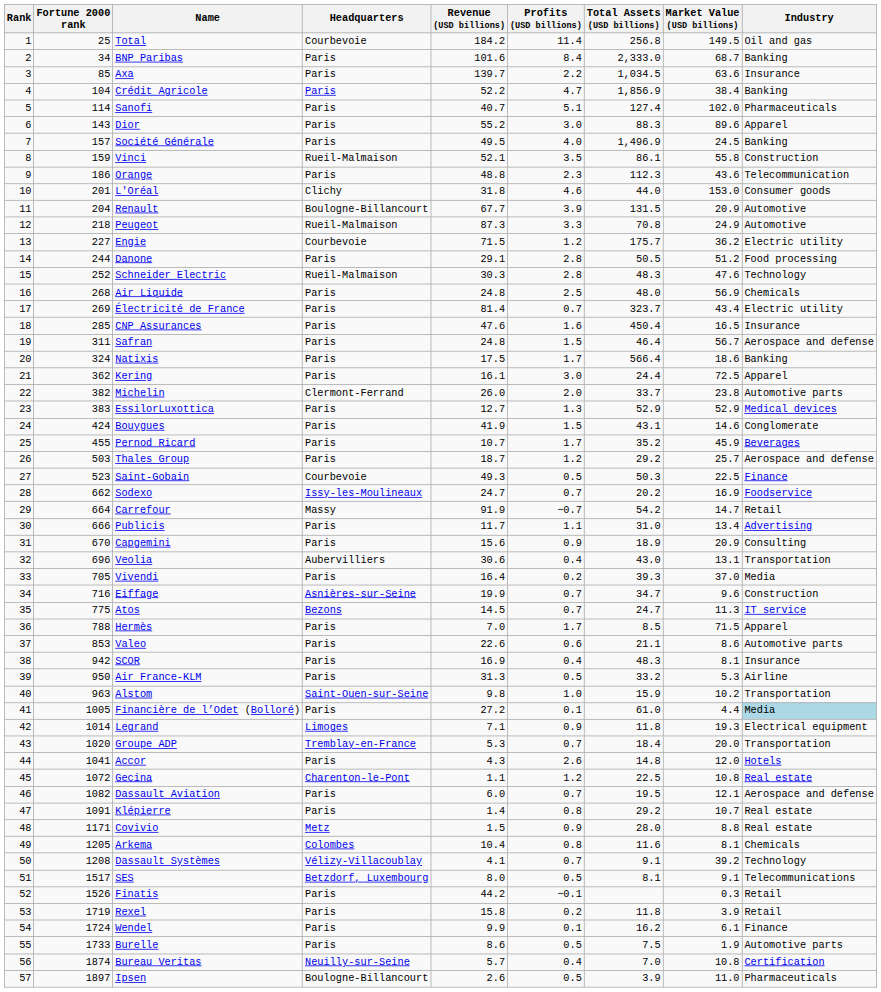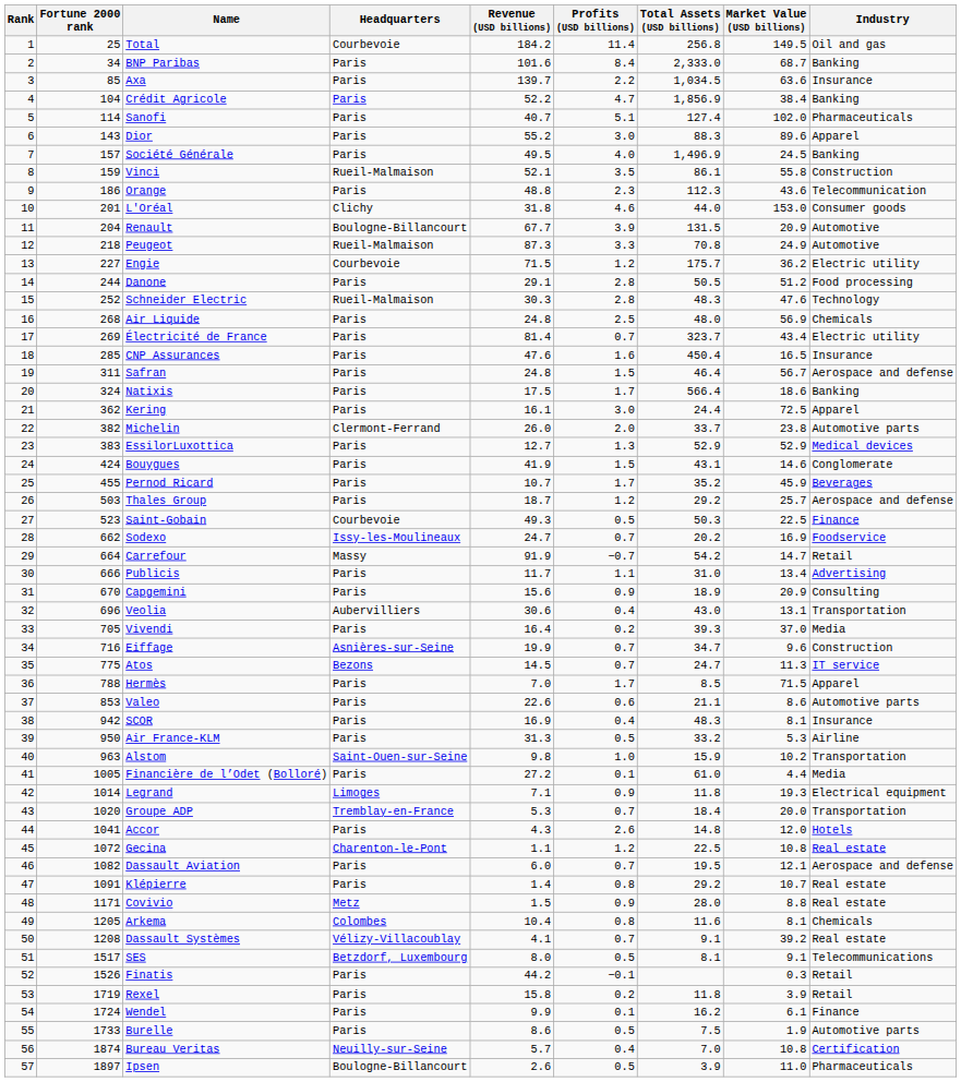 <table class="wikitable sortable" style="text-align:right;">
 <tr>
 <th>Rank</th>
 <th>Fortune 2000<br>rank</th>
 <th align="center">Name</th>
 <th>Headquarters</th>
 <th>Revenue<br><small>(USD billions)</small></th>
 <th>Profits<br><small>(USD billions)</small></th>
 <th>Total Assets<br><small>(USD billions)</small></th>
 <th>Market Value<br><small>(USD billions)</small></th>
 <th align="center">Industry</th>
 </tr>
 <tr>
 <td>1</td>
 <td>25</td>
 <td align="left"><a href='#'>Total</a></td>
 <td align="left">Courbevoie</td>
 <td>184.2</td>
 <td>11.4</td>
 <td>256.8</td>
 <td>149.5</td>
 <td align="left">Oil and gas</td>
 </tr>
 <tr>
 <td>2</td>
 <td>34</td>
 <td align="left"><a href='#'>BNP Paribas</a></td>
 <td align="left">Paris</td>
 <td>101.6</td>
 <td>8.4</td>
 <td>2,333.0</td>
 <td>68.7</td>
 <td align="left">Banking</td>
 </tr>
 <tr>
 <td>3</td>
 <td>85</td>
 <td align="left"><a href='#'>Axa</a></td>
 <td align="left">Paris</td>
 <td>139.7</td>
 <td>2.2</td>
 <td>1,034.5</td>
 <td>63.6</td>
 <td align="left">Insurance</td>
 </tr>
 <tr>
 <td>4</td>
 <td>104</td>
 <td align="left"><a href='#'>Crédit Agricole</a></td>
 <td align="left"><a href='#'>Paris</a></td>
 <td>52.2</td>
 <td>4.7</td>
 <td>1,856.9</td>
 <td>38.4</td>
 <td align="left">Banking</td>
 </tr>
 <tr>
 <td>5</td>
 <td>114</td>
 <td align="left"><a href='#'>Sanofi</a></td>
 <td align="left">Paris</td>
 <td>40.7</td>
 <td>5.1</td>
 <td>127.4</td>
 <td>102.0</td>
 <td align="left">Pharmaceuticals</td>
 </tr>
 <tr>
 <td>6</td>
 <td>143</td>
 <td align="left"><a href='#'>Dior</a></td>
 <td align="left">Paris</td>
 <td>55.2</td>
 <td>3.0</td>
 <td>88.3</td>
 <td>89.6</td>
 <td align="left">Apparel</td>
 </tr>
 <tr>
 <td>7</td>
 <td>157</td>
 <td align="left"><a href='#'>Société Générale</a></td>
 <td align="left">Paris</td>
 <td>49.5</td>
 <td>4.0</td>
 <td>1,496.9</td>
 <td>24.5</td>
 <td align="left">Banking</td>
 </tr>
 <tr>
 <td>8</td>
 <td>159</td>
 <td align="left"><a href='#'>Vinci</a></td>
 <td align="left">Rueil-Malmaison</td>
 <td>52.1</td>
 <td>3.5</td>
 <td>86.1</td>
 <td>55.8</td>
 <td align="left">Construction</td>
 </tr>
 <tr>
 <td>9</td>
 <td>186</td>
 <td align="left"><a href='#'>Orange</a></td>
 <td align="left">Paris</td>
 <td>48.8</td>
 <td>2.3</td>
 <td>112.3</td>
 <td>43.6</td>
 <td align="left">Telecommunication</td>
 </tr>
 <tr>
 <td>10</td>
 <td>201</td>
 <td align="left"><a href='#'>L'Oréal</a></td>
 <td align="left">Clichy</td>
 <td>31.8</td>
 <td>4.6</td>
 <td>44.0</td>
 <td>153.0</td>
 <td align="left">Consumer goods</td>
 </tr>
 <tr>
 <td>11</td>
 <td>204</td>
 <td align="left"><a href='#'>Renault</a></td>
 <td align="left">Boulogne-Billancourt</td>
 <td>67.7</td>
 <td>3.9</td>
 <td>131.5</td>
 <td>20.9</td>
 <td align="left">Automotive</td>
 </tr>
 <tr>
 <td>12</td>
 <td>218</td>
 <td align="left"><a href='#'>Peugeot</a></td>
 <td align="left">Rueil-Malmaison</td>
 <td>87.3</td>
 <td>3.3</td>
 <td>70.8</td>
 <td>24.9</td>
 <td align="left">Automotive</td>
 </tr>
 <tr>
 <td>13</td>
 <td>227</td>
 <td align="left"><a href='#'>Engie</a></td>
 <td align="left">Courbevoie</td>
 <td>71.5</td>
 <td>1.2</td>
 <td>175.7</td>
 <td>36.2</td>
 <td align="left">Electric utility</td>
 </tr>
 <tr>
 <td>14</td>
 <td>244</td>
 <td align="left"><a href='#'>Danone</a></td>
 <td align="left">Paris</td>
 <td>29.1</td>
 <td>2.8</td>
 <td>50.5</td>
 <td>51.2</td>
 <td align="left">Food processing</td>
 </tr>
 <tr>
 <td>15</td>
 <td>252</td>
 <td align="left"><a href='#'>Schneider Electric</a></td>
 <td align="left">Rueil-Malmaison</td>
 <td>30.3</td>
 <td>2.8</td>
 <td>48.3</td>
 <td>47.6</td>
 <td align="left">Technology</td>
 </tr>
 <tr>
 <td>16</td>
 <td>268</td>
 <td align="left"><a href='#'>Air Liquide</a></td>
 <td align="left">Paris</td>
 <td>24.8</td>
 <td>2.5</td>
 <td>48.0</td>
 <td>56.9</td>
 <td align="left">Chemicals</td>
 </tr>
 <tr>
 <td>17</td>
 <td>269</td>
 <td align="left"><a href='#'>Électricité de France</a></td>
 <td align="left">Paris</td>
 <td>81.4</td>
 <td>0.7</td>
 <td>323.7</td>
 <td>43.4</td>
 <td align="left">Electric utility</td>
 </tr>
 <tr>
 <td>18</td>
 <td>285</td>
 <td align="left"><a href='#'>CNP Assurances</a></td>
 <td align="left">Paris</td>
 <td>47.6</td>
 <td>1.6</td>
 <td>450.4</td>
 <td>16.5</td>
 <td align="left">Insurance</td>
 </tr>
 <tr>
 <td>19</td>
 <td>311</td>
 <td align="left"><a href='#'>Safran</a></td>
 <td align="left">Paris</td>
 <td>24.8</td>
 <td>1.5</td>
 <td>46.4</td>
 <td>56.7</td>
 <td align="left">Aerospace and defense</td>
 </tr>
 <tr>
 <td>20</td>
 <td>324</td>
 <td align="left"><a href='#'>Natixis</a></td>
 <td align="left">Paris</td>
 <td>17.5</td>
 <td>1.7</td>
 <td>566.4</td>
 <td>18.6</td>
 <td align="left">Banking</td>
 </tr>
 <tr>
 <td>21</td>
 <td>362</td>
 <td align="left"><a href='#'>Kering</a></td>
 <td align="left">Paris</td>
 <td>16.1</td>
 <td>3.0</td>
 <td>24.4</td>
 <td>72.5</td>
 <td align="left">Apparel</td>
 </tr>
 <tr>
 <td>22</td>
 <td>382</td>
 <td align="left"><a href='#'>Michelin</a></td>
 <td align="left">Clermont-Ferrand</td>
 <td>26.0</td>
 <td>2.0</td>
 <td>33.7</td>
 <td>23.8</td>
 <td align="left">Automotive parts</td>
 </tr>
 <tr>
 <td>23</td>
 <td>383</td>
 <td align="left"><a href='#'>EssilorLuxottica</a></td>
 <td align="left">Paris</td>
 <td>12.7</td>
 <td>1.3</td>
 <td>52.9</td>
 <td>52.9</td>
 <td align="left"><a href='#'>Medical devices</a></td>
 </tr>
 <tr>
 <td>24</td>
 <td>424</td>
 <td align="left"><a href='#'>Bouygues</a></td>
 <td align="left">Paris</td>
 <td>41.9</td>
 <td>1.5</td>
 <td>43.1</td>
 <td>14.6</td>
 <td align="left">Conglomerate</td>
 </tr>
 <tr>
 <td>25</td>
 <td>455</td>
 <td align="left"><a href='#'>Pernod Ricard</a></td>
 <td align="left">Paris</td>
 <td>10.7</td>
 <td>1.7</td>
 <td>35.2</td>
 <td>45.9</td>
 <td align="left"><a href='#'>Beverages</a></td>
 </tr>
 <tr>
 <td>26</td>
 <td>503</td>
 <td align="left"><a href='#'>Thales Group</a></td>
 <td align="left">Paris</td>
 <td>18.7</td>
 <td>1.2</td>
 <td>29.2</td>
 <td>25.7</td>
 <td align="left">Aerospace and defense</td>
 </tr>
 <tr>
 <td>27</td>
 <td>523</td>
 <td align="left"><a href='#'>Saint-Gobain</a></td>
 <td align="left">Courbevoie</td>
 <td>49.3</td>
 <td>0.5</td>
 <td>50.3</td>
 <td>22.5</td>
 <td align="left"><a href='#'>Finance</a></td>
 </tr>
 <tr>
 <td>28</td>
 <td>662</td>
 <td align="left"><a href='#'>Sodexo</a></td>
 <td align="left"><a href='#'>Issy-les-Moulineaux</a></td>
 <td>24.7</td>
 <td>0.7</td>
 <td>20.2</td>
 <td>16.9</td>
 <td align="left"><a href='#'>Foodservice</a></td>
 </tr>
 <tr>
 <td>29</td>
 <td>664</td>
 <td align="left"><a href='#'>Carrefour</a></td>
 <td align="left">Massy</td>
 <td>91.9</td>
 <td>−0.7</td>
 <td>54.2</td>
 <td>14.7</td>
 <td align="left">Retail</td>
 </tr>
 <tr>
 <td>30</td>
 <td>666</td>
 <td align="left"><a href='#'>Publicis</a></td>
 <td align="left">Paris</td>
 <td>11.7</td>
 <td>1.1</td>
 <td>31.0</td>
 <td>13.4</td>
 <td align="left"><a href='#'>Advertising</a></td>
 </tr>
 <tr>
 <td>31</td>
 <td>670</td>
 <td align="left"><a href='#'>Capgemini</a></td>
 <td align="left">Paris</td>
 <td>15.6</td>
 <td>0.9</td>
 <td>18.9</td>
 <td>20.9</td>
 <td align="left">Consulting</td>
 </tr>
 <tr>
 <td>32</td>
 <td>696</td>
 <td align="left"><a href='#'>Veolia</a></td>
 <td align="left">Aubervilliers</td>
 <td>30.6</td>
 <td>0.4</td>
 <td>43.0</td>
 <td>13.1</td>
 <td align="left">Transportation</td>
 </tr>
 <tr>
 <td>33</td>
 <td>705</td>
 <td align="left"><a href='#'>Vivendi</a></td>
 <td align="left">Paris</td>
 <td>16.4</td>
 <td>0.2</td>
 <td>39.3</td>
 <td>37.0</td>
 <td align="left">Media</td>
 </tr>
 <tr>
 <td>34</td>
 <td>716</td>
 <td align="left"><a href='#'>Eiffage</a></td>
 <td align="left"><a href='#'>Asnières-sur-Seine</a></td>
 <td>19.9</td>
 <td>0.7</td>
 <td>34.7</td>
 <td>9.6</td>
 <td align="left">Construction</td>
 </tr>
 <tr>
 <td>35</td>
 <td>775</td>
 <td align="left"><a href='#'>Atos</a></td>
 <td align="left"><a href='#'>Bezons</a></td>
 <td>14.5</td>
 <td>0.7</td>
 <td>24.7</td>
 <td>11.3</td>
 <td align="left"><a href='#'>IT service</a></td>
 </tr>
 <tr>
 <td>36</td>
 <td>788</td>
 <td align="left"><a href='#'>Hermès</a></td>
 <td align="left">Paris</td>
 <td>7.0</td>
 <td>1.7</td>
 <td>8.5</td>
 <td>71.5</td>
 <td align="left">Apparel</td>
 </tr>
 <tr>
 <td>37</td>
 <td>853</td>
 <td align="left"><a href='#'>Valeo</a></td>
 <td align="left">Paris</td>
 <td>22.6</td>
 <td>0.6</td>
 <td>21.1</td>
 <td>8.6</td>
 <td align="left">Automotive parts</td>
 </tr>
 <tr>
 <td>38</td>
 <td>942</td>
 <td align="left"><a href='#'>SCOR</a></td>
 <td align="left">Paris</td>
 <td>16.9</td>
 <td>0.4</td>
 <td>48.3</td>
 <td>8.1</td>
 <td align="left">Insurance</td>
 </tr>
 <tr>
 <td>39</td>
 <td>950</td>
 <td align="left"><a href='#'>Air France-KLM</a></td>
 <td align="left">Paris</td>
 <td>31.3</td>
 <td>0.5</td>
 <td>33.2</td>
 <td>5.3</td>
 <td align="left">Airline</td>
 </tr>
 <tr>
 <td>40</td>
 <td>963</td>
 <td align="left"><a href='#'>Alstom</a></td>
 <td align="left"><a href='#'>Saint-Ouen-sur-Seine</a></td>
 <td>9.8</td>
 <td>1.0</td>
 <td>15.9</td>
 <td>10.2</td>
 <td align="left">Transportation</td>
 </tr>
 <tr>
 <td>41</td>
 <td>1005</td>
 <td align="left"><a href='#'>Financière de l’Odet</a> (<a href='#'>Bolloré</a>)</td>
 <td align="left">Paris</td>
 <td>27.2</td>
 <td>0.1</td>
 <td>61.0</td>
 <td>4.4</td>
-<td align="left" style="background: lightblue;">Media</td>
+<td align="left">Media</td>
 </tr>
 <tr>
 <td>42</td>
 <td>1014</td>
 <td align="left"><a href='#'>Legrand</a></td>
 <td align="left"><a href='#'>Limoges</a></td>
 <td>7.1</td>
 <td>0.9</td>
 <td>11.8</td>
 <td>19.3</td>
 <td align="left">Electrical equipment</td>
 </tr>
 <tr>
 <td>43</td>
 <td>1020</td>
 <td align="left"><a href='#'>Groupe ADP</a></td>
 <td align="left"><a href='#'>Tremblay-en-France</a></td>
 <td>5.3</td>
 <td>0.7</td>
 <td>18.4</td>
 <td>20.0</td>
 <td align="left">Transportation</td>
 </tr>
 <tr>
 <td>44</td>
 <td>1041</td>
 <td align="left"><a href='#'>Accor</a></td>
 <td align="left">Paris</td>
 <td>4.3</td>
 <td>2.6</td>
 <td>14.8</td>
 <td>12.0</td>
 <td align="left"><a href='#'>Hotels</a></td>
 </tr>
 <tr>
 <td>45</td>
 <td>1072</td>
 <td align="left"><a href='#'>Gecina</a></td>
 <td align="left"><a href='#'>Charenton-le-Pont</a></td>
 <td>1.1</td>
 <td>1.2</td>
 <td>22.5</td>
 <td>10.8</td>
 <td align="left"><a href='#'>Real estate</a></td>
 </tr>
 <tr>
 <td>46</td>
 <td>1082</td>
 <td align="left"><a href='#'>Dassault Aviation</a></td>
 <td align="left">Paris</td>
 <td>6.0</td>
 <td>0.7</td>
 <td>19.5</td>
 <td>12.1</td>
 <td align="left">Aerospace and defense</td>
 </tr>
 <tr>
 <td>47</td>
 <td>1091</td>
 <td align="left"><a href='#'>Klépierre</a></td>
 <td align="left">Paris</td>
 <td>1.4</td>
 <td>0.8</td>
 <td>29.2</td>
 <td>10.7</td>
 <td align="left">Real estate</td>
 </tr>
 <tr>
 <td>48</td>
 <td>1171</td>
 <td align="left"><a href='#'>Covivio</a></td>
 <td align="left"><a href='#'>Metz</a></td>
 <td>1.5</td>
 <td>0.9</td>
 <td>28.0</td>
 <td>8.8</td>
 <td align="left">Real estate</td>
 </tr>
 <tr>
 <td>49</td>
 <td>1205</td>
 <td align="left"><a href='#'>Arkema</a></td>
 <td align="left"><a href='#'>Colombes</a></td>
 <td>10.4</td>
 <td>0.8</td>
 <td>11.6</td>
 <td>8.1</td>
 <td align="left">Chemicals</td>
 </tr>
 <tr>
 <td>50</td>
 <td>1208</td>
 <td align="left"><a href='#'>Dassault Systèmes</a></td>
 <td align="left"><a href='#'>Vélizy-Villacoublay</a></td>
 <td>4.1</td>
 <td>0.7</td>
 <td>9.1</td>
 <td>39.2</td>
-<td align="left">Technology</td>
+<td align="left">Real estate</td>
 </tr>
 <tr>
 <td>51</td>
 <td>1517</td>
 <td align="left"><a href='#'>SES</a></td>
 <td align="left"><a href='#'>Betzdorf, Luxembourg</a></td>
 <td>8.0</td>
 <td>0.5</td>
 <td>8.1</td>
 <td>9.1</td>
 <td align="left">Telecommunications</td>
 </tr>
 <tr>
 <td>52</td>
 <td>1526</td>
 <td align="left"><a href='#'>Finatis</a></td>
 <td align="left">Paris</td>
 <td>44.2</td>
 <td>−0.1</td>
 <td></td>
 <td>0.3</td>
 <td align="left">Retail</td>
 </tr>
 <tr>
 <td>53</td>
 <td>1719</td>
 <td align="left"><a href='#'>Rexel</a></td>
 <td align="left">Paris</td>
 <td>15.8</td>
 <td>0.2</td>
 <td>11.8</td>
 <td>3.9</td>
 <td align="left">Retail</td>
 </tr>
 <tr>
 <td>54</td>
 <td>1724</td>
 <td align="left"><a href='#'>Wendel</a></td>
 <td align="left">Paris</td>
 <td>9.9</td>
 <td>0.1</td>
 <td>16.2</td>
 <td>6.1</td>
 <td align="left">Finance</td>
 </tr>
 <tr>
 <td>55</td>
 <td>1733</td>
 <td align="left"><a href='#'>Burelle</a></td>
 <td align="left">Paris</td>
 <td>8.6</td>
 <td>0.5</td>
 <td>7.5</td>
 <td>1.9</td>
 <td align="left">Automotive parts</td>
 </tr>
 <tr>
 <td>56</td>
 <td>1874</td>
 <td align="left"><a href='#'>Bureau Veritas</a></td>
 <td align="left"><a href='#'>Neuilly-sur-Seine</a></td>
 <td>5.7</td>
 <td>0.4</td>
 <td>7.0</td>
 <td>10.8</td>
 <td align="left"><a href='#'>Certification</a></td>
 </tr>
 <tr>
 <td>57</td>
 <td>1897</td>
 <td align="left"><a href='#'>Ipsen</a></td>
 <td align="left">Boulogne-Billancourt</td>
 <td>2.6</td>
 <td>0.5</td>
 <td>3.9</td>
 <td>11.0</td>
 <td align="left">Pharmaceuticals</td>
 </tr>
 </table>
